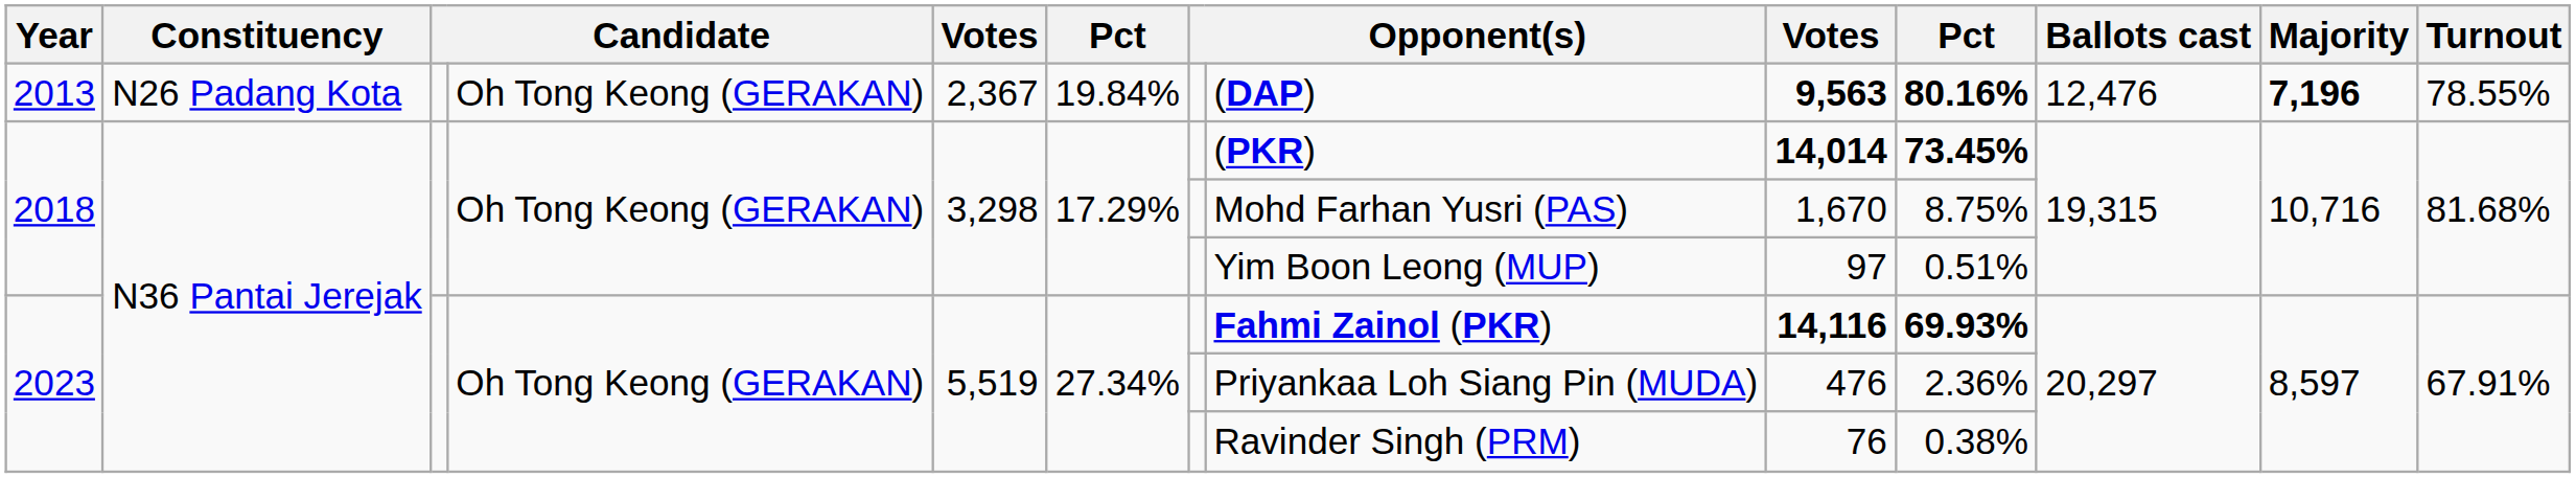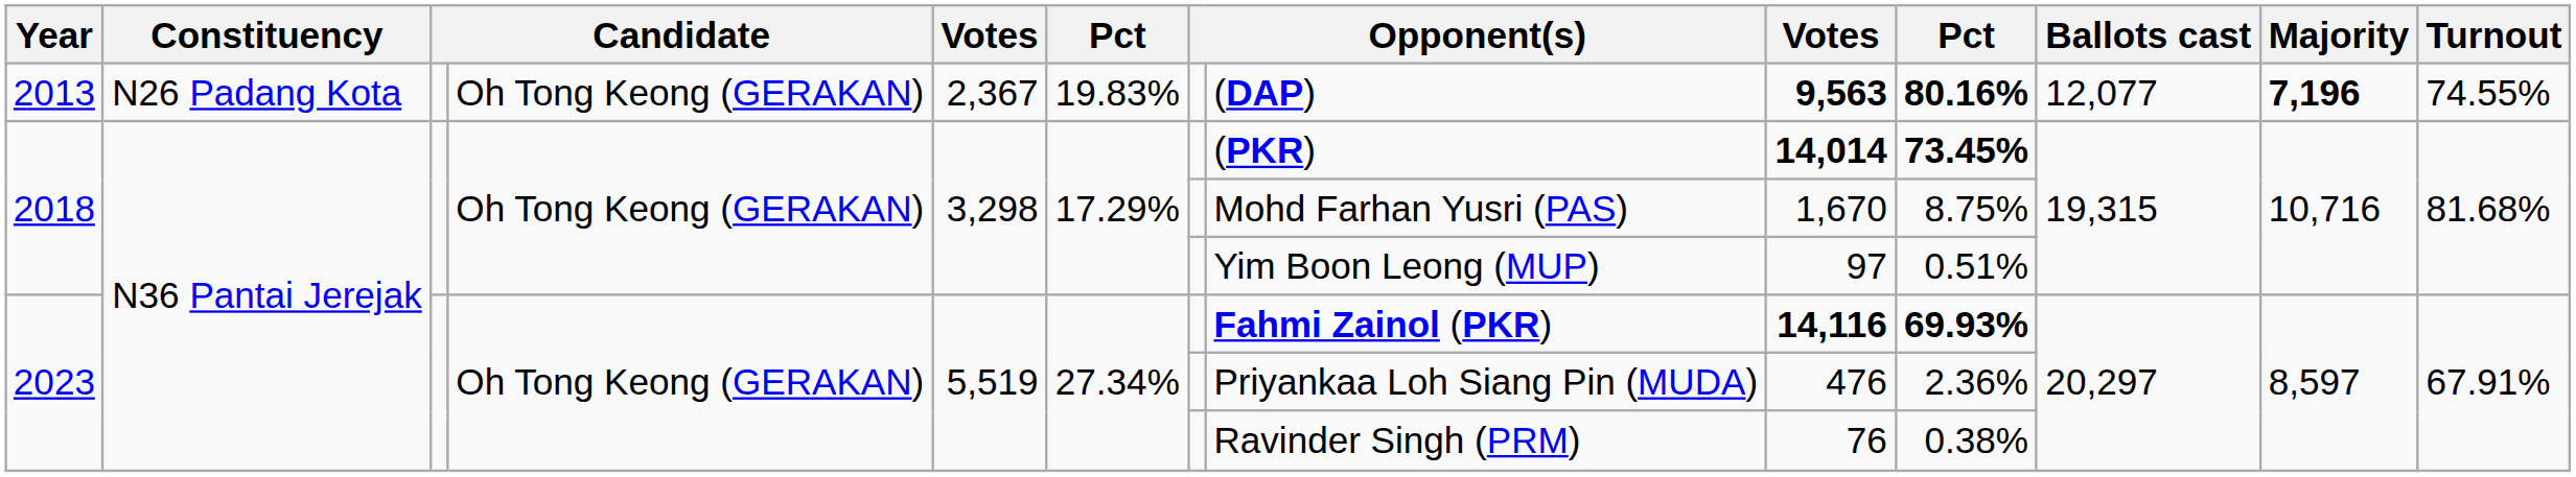 <table class="wikitable" style="margin:0.5em ; font-size:95%">
 <tr>
 <th>Year</th>
 <th>Constituency</th>
 <th colspan=2>Candidate</th>
 <th>Votes</th>
 <th>Pct</th>
 <th colspan=2>Opponent(s)</th>
 <th>Votes</th>
 <th>Pct</th>
 <th>Ballots cast</th>
 <th>Majority</th>
 <th>Turnout</th>
 </tr>
 <tr>
 <td><a href='#'>2013</a></td>
 <td>N26 <a href='#'>Padang Kota</a></td>
 <td></td>
 <td>Oh Tong Keong (<a href='#'>GERAKAN</a>)</td>
 <td align="right">2,367</td>
-<td>19.84%</td>
+<td>19.83%</td>
 <td></td>
 <td> (<a href='#'><strong>DAP</strong></a>)</td>
 <td align="right"><strong>9,563</strong></td>
 <td><strong>80.16%</strong></td>
-<td>12,476</td>
+<td>12,077</td>
 <td><strong>7,196</strong></td>
-<td>78.55%</td>
+<td>74.55%</td>
 </tr>
 <tr>
 <td rowspan=3><a href='#'>2018</a></td>
 <td rowspan=6>N36 <a href='#'>Pantai Jerejak</a></td>
 <td rowspan=3 ></td>
 <td rowspan=3>Oh Tong Keong (<a href='#'>GERAKAN</a>)</td>
 <td rowspan=3 align="right">3,298</td>
 <td rowspan=3>17.29%</td>
 <td></td>
 <td> (<a href='#'><strong>PKR</strong></a>)</td>
 <td align="right"><strong>14,014</strong></td>
 <td><strong>73.45%</strong></td>
 <td rowspan=3>19,315</td>
 <td rowspan=3>10,716</td>
 <td rowspan=3>81.68%</td>
 </tr>
 <tr>
 <td></td>
 <td>Mohd Farhan Yusri (<a href='#'>PAS</a>)</td>
 <td align="right">1,670</td>
 <td align="right">8.75%</td>
 </tr>
 <tr>
 <td bgcolor=></td>
 <td>Yim Boon Leong (<a href='#'>MUP</a>)</td>
 <td align="right">97</td>
 <td align="right">0.51%</td>
 </tr>
 <tr>
 <td rowspan=3><a href='#'>2023</a></td>
 <td rowspan=3 bgcolor=></td>
 <td rowspan=3>Oh Tong Keong (<a href='#'>GERAKAN</a>)</td>
 <td rowspan=3 align="right">5,519</td>
 <td rowspan=3>27.34%</td>
 <td></td>
 <td><strong><a href='#'>Fahmi Zainol</a></strong> (<a href='#'><strong>PKR</strong></a>)</td>
 <td align="right"><strong>14,116</strong></td>
 <td><strong>69.93%</strong></td>
 <td rowspan=3>20,297</td>
 <td rowspan=3>8,597</td>
 <td rowspan=3>67.91%</td>
 </tr>
 <tr>
 <td bgcolor=></td>
 <td>Priyankaa Loh Siang Pin (<a href='#'>MUDA</a>)</td>
 <td align="right">476</td>
 <td align=right>2.36%</td>
 </tr>
 <tr>
 <td bgcolor=></td>
 <td>Ravinder Singh (<a href='#'>PRM</a>)</td>
 <td align="right">76</td>
 <td align=right>0.38%</td>
 </tr>
 </table>
